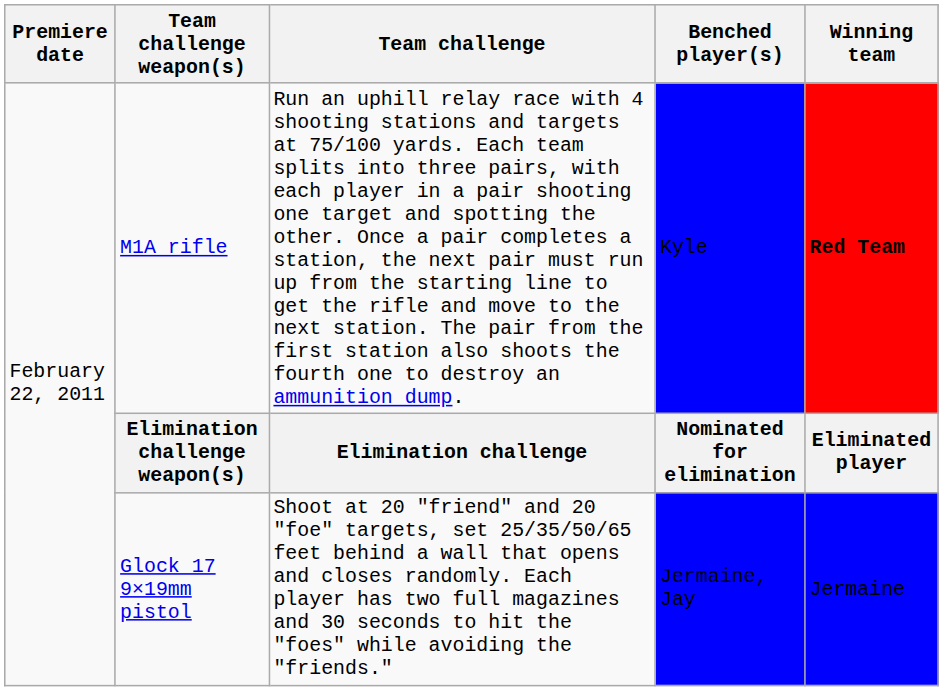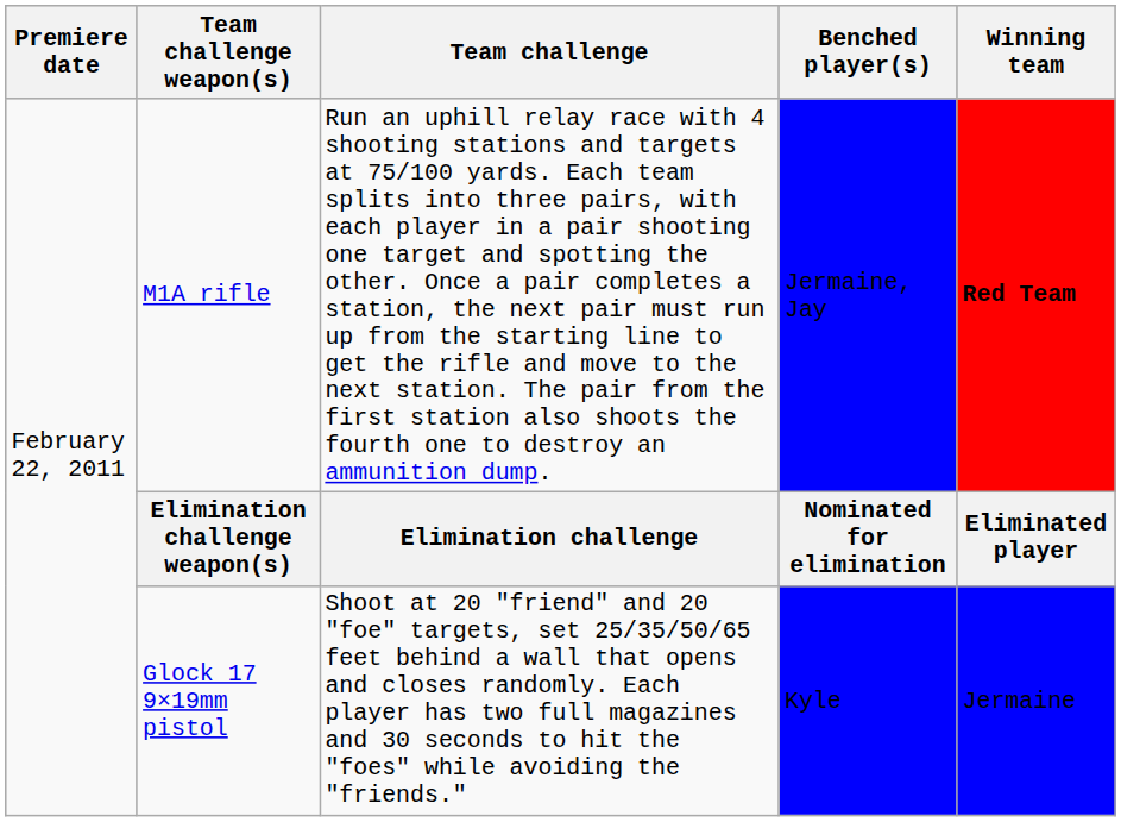 <table class="wikitable">
 <tr>
 <th>Premiere date</th>
 <th>Team challenge weapon(s)</th>
 <th>Team challenge</th>
 <th>Benched player(s)</th>
 <th>Winning team</th>
 </tr>
 <tr>
 <td rowspan="3">February 22, 2011</td>
 <td><a href='#'>M1A rifle</a></td>
 <td>Run an uphill relay race with 4 shooting stations and targets at 75/100 yards. Each team splits into three pairs, with each player in a pair shooting one target and spotting the other. Once a pair completes a station, the next pair must run up from the starting line to get the rifle and move to the next station. The pair from the first station also shoots the fourth one to destroy an <a href='#'>ammunition dump</a>.</td>
-<td style="background:blue;"><span>Kyle</span></td>
+<td style="background:blue;"><span>Jermaine, Jay</span></td>
 <td style="background:red;"><strong><span>Red Team</span></strong></td>
 </tr>
 <tr>
 <th>Elimination challenge weapon(s)</th>
 <th>Elimination challenge</th>
 <th>Nominated for elimination</th>
 <th>Eliminated player</th>
 </tr>
 <tr>
 <td><a href='#'>Glock 17 9×19mm pistol</a></td>
 <td>Shoot at 20 "friend" and 20 "foe" targets, set 25/35/50/65 feet behind a wall that opens and closes randomly. Each player has two full magazines and 30 seconds to hit the "foes" while avoiding the "friends."</td>
-<td style="background:blue;"><span>Jermaine, Jay</span></td>
+<td style="background:blue;"><span>Kyle</span></td>
 <td style="background:blue;"><span>Jermaine</span></td>
 </tr>
 </table>
